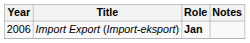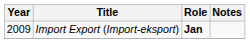 <table class="wikitable sortable">
 <tr>
 <th>Year</th>
 <th>Title</th>
 <th>Role</th>
 <th class="unsortable">Notes</th>
 </tr>
 <tr>
-<td>2006</td>
+<td>2009</td>
 <td><em>Import Export</em> (<em>Import-eksport</em>)</td>
 <td><strong>Jan</strong></td>
 <td></td>
 </tr>
 <tr>
 </tr>
 </table>
